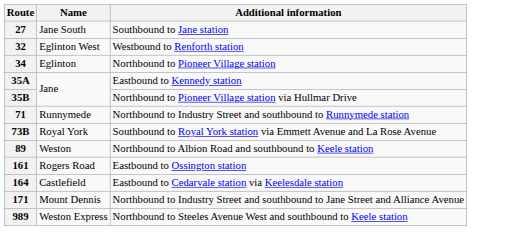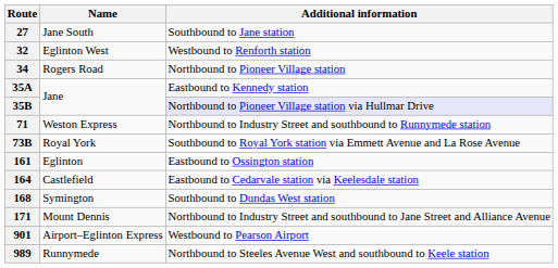 <table class="wikitable">
 <tr>
 <th>Route</th>
 <th>Name</th>
 <th>Additional information</th>
 </tr>
 <tr>
 <th>27</th>
 <td>Jane South</td>
 <td>Southbound to <a href='#'>Jane station</a></td>
 </tr>
 <tr>
 <th>32</th>
 <td>Eglinton West</td>
 <td>Westbound to <a href='#'>Renforth station</a></td>
 </tr>
 <tr>
 <th>34</th>
-<td>Eglinton</td>
+<td>Rogers Road</td>
 <td>Northbound to <a href='#'>Pioneer Village station</a></td>
 </tr>
 <tr>
 <th>35A</th>
 <td rowspan=2>Jane</td>
 <td>Eastbound to <a href='#'>Kennedy station</a></td>
 </tr>
 <tr>
 <th>35B</th>
-<td>Northbound to <a href='#'>Pioneer Village station</a> via Hullmar Drive</td>
+<td style="background: lavender;">Northbound to <a href='#'>Pioneer Village station</a> via Hullmar Drive</td>
 </tr>
 <tr>
 <th>71</th>
-<td>Runnymede</td>
+<td>Weston Express</td>
 <td>Northbound to Industry Street and southbound to <a href='#'>Runnymede station</a></td>
 </tr>
 <tr>
 <th>73B</th>
 <td>Royal York</td>
 <td>Southbound to <a href='#'>Royal York station</a> via Emmett Avenue and La Rose Avenue</td>
 </tr>
 <tr>
-<th>89</th>
-<td>Weston</td>
-<td>Northbound to Albion Road and southbound to <a href='#'>Keele station</a></td>
-</tr>
-<tr>
 <th>161</th>
-<td>Rogers Road</td>
+<td>Eglinton</td>
 <td>Eastbound to <a href='#'>Ossington station</a></td>
 </tr>
 <tr>
 <th>164</th>
 <td>Castlefield</td>
 <td>Eastbound to <a href='#'>Cedarvale station</a> via <a href='#'>Keelesdale station</a></td>
 </tr>
 <tr>
+<th>168</th>
+<td>Symington</td>
+<td>Southbound to <a href='#'>Dundas West station</a></td>
+</tr>
+<tr>
 <th>171</th>
 <td>Mount Dennis</td>
 <td>Northbound to Industry Street and southbound to Jane Street and Alliance Avenue</td>
 </tr>
 <tr>
+<th>901</th>
+<td>Airport–Eglinton Express</td>
+<td>Westbound to <a href='#'>Pearson Airport</a></td>
+</tr>
+<tr>
 <th>989</th>
-<td>Weston Express</td>
+<td>Runnymede</td>
 <td>Northbound to Steeles Avenue West and southbound to <a href='#'>Keele station</a></td>
 </tr>
 </table>
